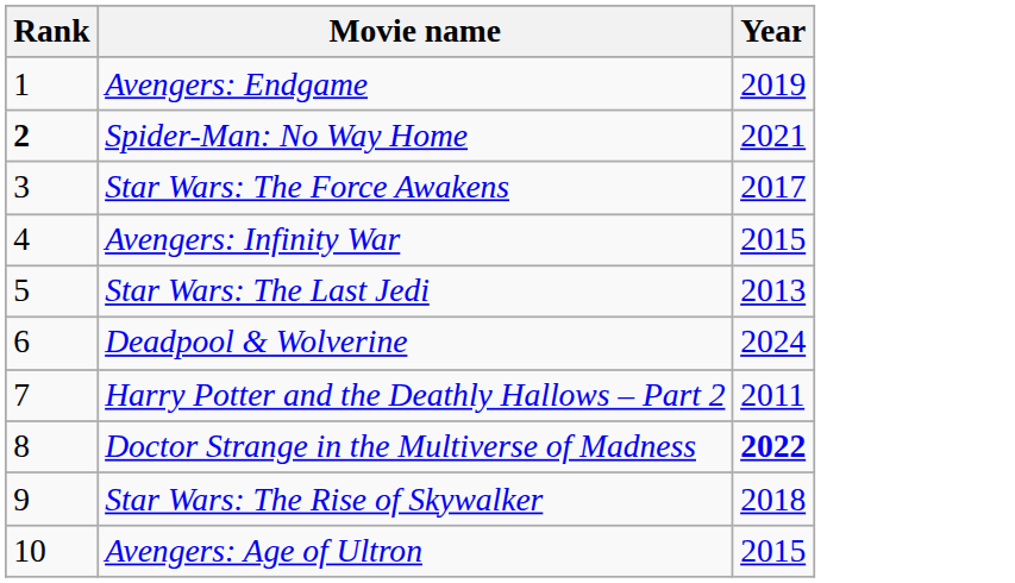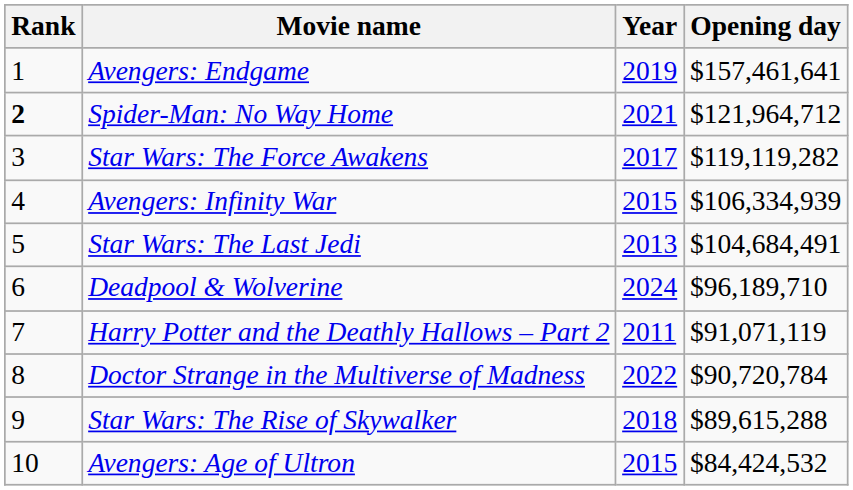 <table class="wikitable sortable">
 <tr>
 <th>Rank</th>
 <th>Movie name</th>
 <th>Year</th>
+<th>Opening day</th>
 </tr>
 <tr>
 <td>1</td>
 <td><em><a href='#'>Avengers: Endgame </a></em></td>
 <td><a href='#'>2019</a></td>
+<td>$157,461,641</td>
 </tr>
 <tr>
 <td><strong>2</strong></td>
 <td><em><a href='#'>Spider-Man: No Way Home</a></em></td>
 <td><a href='#'>2021</a></td>
+<td>$121,964,712</td>
 </tr>
 <tr>
 <td>3</td>
 <td><em><a href='#'>Star Wars: The Force Awakens</a></em></td>
 <td><a href='#'>2017</a></td>
+<td>$119,119,282</td>
 </tr>
 <tr>
 <td>4</td>
 <td><em><a href='#'>Avengers: Infinity War</a></em></td>
 <td><a href='#'>2015</a></td>
+<td>$106,334,939</td>
 </tr>
 <tr>
 <td>5</td>
 <td><em><a href='#'>Star Wars: The Last Jedi</a></em></td>
 <td><a href='#'>2013</a></td>
+<td>$104,684,491</td>
 </tr>
 <tr>
 <td>6</td>
 <td><em><a href='#'>Deadpool & Wolverine</a></em></td>
 <td><a href='#'>2024</a></td>
+<td>$96,189,710</td>
 </tr>
 <tr>
 <td>7</td>
 <td><em><a href='#'>Harry Potter and the Deathly Hallows – Part 2</a></em></td>
 <td><a href='#'>2011</a></td>
+<td>$91,071,119</td>
 </tr>
 <tr>
 <td>8</td>
 <td><em><a href='#'>Doctor Strange in the Multiverse of Madness</a></em></td>
-<td><strong><a href='#'>2022</a></strong></td>
+<td><a href='#'>2022</a></td>
+<td>$90,720,784</td>
 </tr>
 <tr>
 <td>9</td>
 <td><em><a href='#'>Star Wars: The Rise of Skywalker</a></em></td>
 <td><a href='#'>2018</a></td>
+<td>$89,615,288</td>
 </tr>
 <tr>
 <td>10</td>
 <td><em><a href='#'>Avengers: Age of Ultron</a></em></td>
 <td><a href='#'>2015</a></td>
+<td>$84,424,532</td>
 </tr>
 </table>
